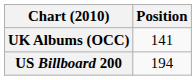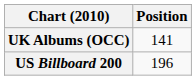 <table class="wikitable plainrowheaders sortable" style="text-align:center;">
 <tr>
 <th scope="col">Chart (2010)</th>
 <th scope="col">Position</th>
 </tr>
 <tr>
 <th scope="row">UK Albums (OCC)</th>
 <td style="text-align:center;">141</td>
 </tr>
 <tr>
 <th scope="row">US <em>Billboard</em> 200</th>
-<td style="text-align:center;">194</td>
+<td style="text-align:center;">196</td>
 </tr>
 </table>
